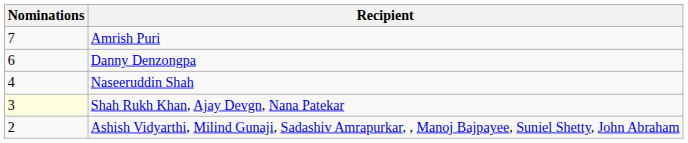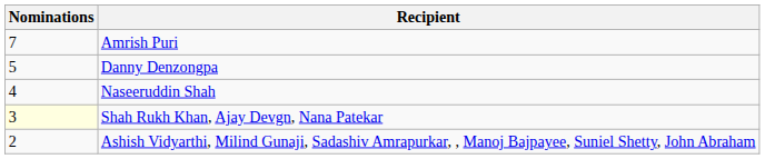 <table class="wikitable">
 <tr>
 <th>Nominations</th>
 <th>Recipient</th>
 </tr>
 <tr>
 <td>7</td>
 <td><a href='#'>Amrish Puri</a></td>
 </tr>
 <tr>
-<td>6</td>
+<td>5</td>
 <td><a href='#'>Danny Denzongpa</a></td>
 </tr>
 <tr>
 <td>4</td>
 <td><a href='#'>Naseeruddin Shah</a></td>
 </tr>
 <tr>
 <td style="background: lightyellow;">3</td>
 <td><a href='#'>Shah Rukh Khan</a>, <a href='#'>Ajay Devgn</a>, <a href='#'>Nana Patekar</a></td>
 </tr>
 <tr>
 <td>2</td>
 <td><a href='#'>Ashish Vidyarthi</a>, <a href='#'>Milind Gunaji</a>, <a href='#'>Sadashiv Amrapurkar</a>, , <a href='#'>Manoj Bajpayee</a>, <a href='#'>Suniel Shetty</a>, <a href='#'>John Abraham</a></td>
 </tr>
 </table>
